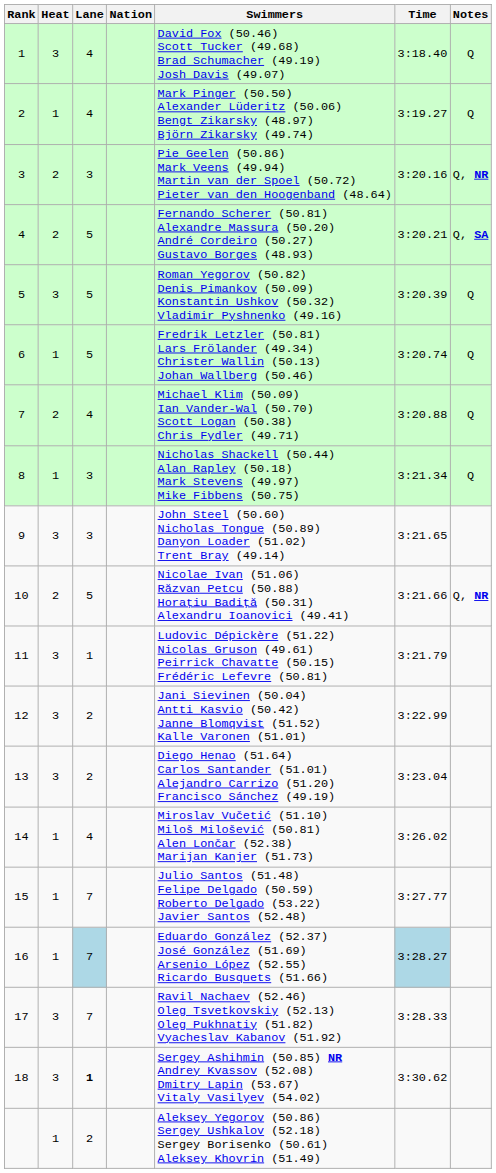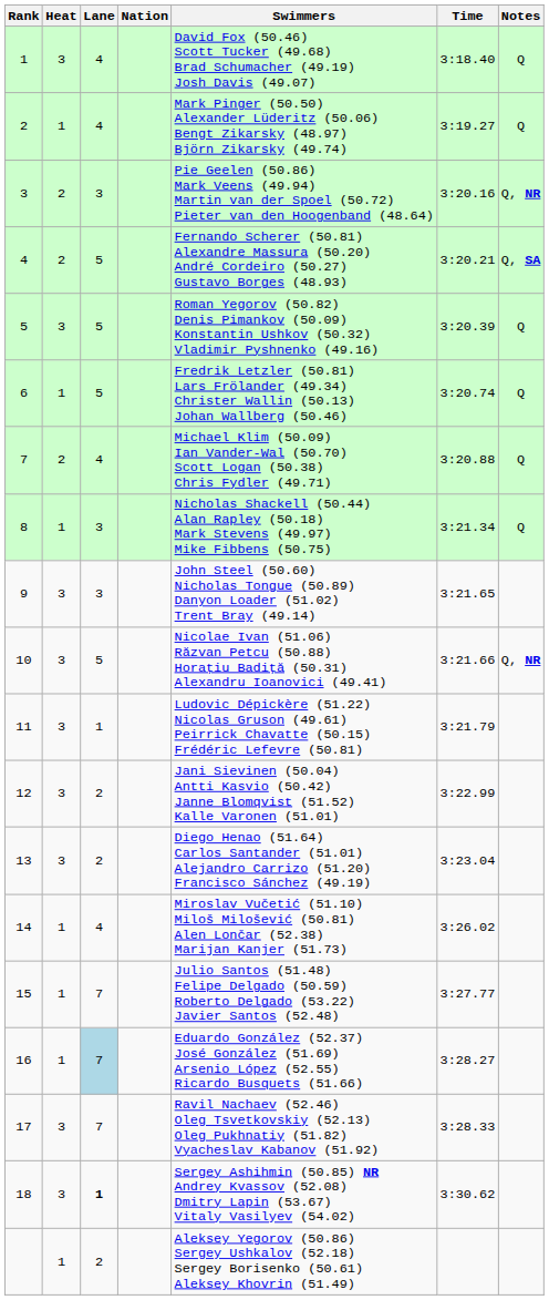 <table class="wikitable sortable" style="text-align:center">
 <tr>
 <th>Rank</th>
 <th>Heat</th>
 <th>Lane</th>
 <th>Nation</th>
 <th>Swimmers</th>
 <th>Time</th>
 <th>Notes</th>
 </tr>
 <tr bgcolor=#cfc>
 <td>1</td>
 <td>3</td>
 <td>4</td>
 <td align=left></td>
 <td align=left><a href='#'>David Fox</a> (50.46)<br><a href='#'>Scott Tucker</a> (49.68)<br><a href='#'>Brad Schumacher</a> (49.19)<br><a href='#'>Josh Davis</a> (49.07)</td>
 <td>3:18.40</td>
 <td>Q</td>
 </tr>
 <tr bgcolor=#cfc>
 <td>2</td>
 <td>1</td>
 <td>4</td>
 <td align=left></td>
 <td align=left><a href='#'>Mark Pinger</a> (50.50)<br><a href='#'>Alexander Lüderitz</a> (50.06)<br><a href='#'>Bengt Zikarsky</a> (48.97)<br><a href='#'>Björn Zikarsky</a> (49.74)</td>
 <td>3:19.27</td>
 <td>Q</td>
 </tr>
 <tr bgcolor=#cfc>
 <td>3</td>
 <td>2</td>
 <td>3</td>
 <td align=left></td>
 <td align=left><a href='#'>Pie Geelen</a> (50.86)<br><a href='#'>Mark Veens</a> (49.94)<br><a href='#'>Martin van der Spoel</a> (50.72)<br><a href='#'>Pieter van den Hoogenband</a> (48.64)</td>
 <td>3:20.16</td>
 <td>Q, <strong><a href='#'>NR</a></strong></td>
 </tr>
 <tr bgcolor=#cfc>
 <td>4</td>
 <td>2</td>
 <td>5</td>
 <td align=left></td>
 <td align=left><a href='#'>Fernando Scherer</a> (50.81)<br><a href='#'>Alexandre Massura</a> (50.20)<br><a href='#'>André Cordeiro</a> (50.27)<br><a href='#'>Gustavo Borges</a> (48.93)</td>
 <td>3:20.21</td>
 <td>Q, <strong><a href='#'>SA</a></strong></td>
 </tr>
 <tr bgcolor=#cfc>
 <td>5</td>
 <td>3</td>
 <td>5</td>
 <td align=left></td>
 <td align=left><a href='#'>Roman Yegorov</a> (50.82)<br><a href='#'>Denis Pimankov</a> (50.09)<br><a href='#'>Konstantin Ushkov</a> (50.32)<br><a href='#'>Vladimir Pyshnenko</a> (49.16)</td>
 <td>3:20.39</td>
 <td>Q</td>
 </tr>
 <tr bgcolor=#cfc>
 <td>6</td>
 <td>1</td>
 <td>5</td>
 <td align=left></td>
 <td align=left><a href='#'>Fredrik Letzler</a> (50.81)<br><a href='#'>Lars Frölander</a> (49.34)<br><a href='#'>Christer Wallin</a> (50.13)<br><a href='#'>Johan Wallberg</a> (50.46)</td>
 <td>3:20.74</td>
 <td>Q</td>
 </tr>
 <tr bgcolor=#cfc>
 <td>7</td>
 <td>2</td>
 <td>4</td>
 <td align=left></td>
 <td align=left><a href='#'>Michael Klim</a> (50.09)<br><a href='#'>Ian Vander-Wal</a> (50.70)<br><a href='#'>Scott Logan</a> (50.38)<br><a href='#'>Chris Fydler</a> (49.71)</td>
 <td>3:20.88</td>
 <td>Q</td>
 </tr>
 <tr bgcolor=#cfc>
 <td>8</td>
 <td>1</td>
 <td>3</td>
 <td align=left></td>
 <td align=left><a href='#'>Nicholas Shackell</a> (50.44)<br><a href='#'>Alan Rapley</a> (50.18)<br><a href='#'>Mark Stevens</a> (49.97)<br><a href='#'>Mike Fibbens</a> (50.75)</td>
 <td>3:21.34</td>
 <td>Q</td>
 </tr>
 <tr>
 <td>9</td>
 <td>3</td>
 <td>3</td>
 <td align=left></td>
 <td align=left><a href='#'>John Steel</a> (50.60)<br><a href='#'>Nicholas Tongue</a> (50.89)<br><a href='#'>Danyon Loader</a> (51.02)<br><a href='#'>Trent Bray</a> (49.14)</td>
 <td>3:21.65</td>
 <td></td>
 </tr>
 <tr>
 <td>10</td>
-<td>2</td>
+<td>3</td>
 <td>5</td>
 <td align=left></td>
 <td align=left><a href='#'>Nicolae Ivan</a> (51.06)<br><a href='#'>Răzvan Petcu</a> (50.88)<br><a href='#'>Horaţiu Badiţă</a> (50.31)<br><a href='#'>Alexandru Ioanovici</a> (49.41)</td>
 <td>3:21.66</td>
 <td>Q, <strong><a href='#'>NR</a></strong></td>
 </tr>
 <tr>
 <td>11</td>
 <td>3</td>
 <td>1</td>
 <td align=left></td>
 <td align=left><a href='#'>Ludovic Dépickère</a> (51.22)<br><a href='#'>Nicolas Gruson</a> (49.61)<br><a href='#'>Peirrick Chavatte</a> (50.15)<br><a href='#'>Frédéric Lefevre</a> (50.81)</td>
 <td>3:21.79</td>
 <td></td>
 </tr>
 <tr>
 <td>12</td>
 <td>3</td>
 <td>2</td>
 <td align=left></td>
 <td align=left><a href='#'>Jani Sievinen</a> (50.04)<br><a href='#'>Antti Kasvio</a> (50.42)<br><a href='#'>Janne Blomqvist</a> (51.52)<br><a href='#'>Kalle Varonen</a> (51.01)</td>
 <td>3:22.99</td>
 <td></td>
 </tr>
 <tr>
 <td>13</td>
 <td>3</td>
 <td>2</td>
 <td align=left></td>
 <td align=left><a href='#'>Diego Henao</a> (51.64)<br><a href='#'>Carlos Santander</a> (51.01)<br><a href='#'>Alejandro Carrizo</a> (51.20)<br><a href='#'>Francisco Sánchez</a> (49.19)</td>
 <td>3:23.04</td>
 <td></td>
 </tr>
 <tr>
 <td>14</td>
 <td>1</td>
 <td>4</td>
 <td align=left></td>
 <td align=left><a href='#'>Miroslav Vučetić</a> (51.10)<br><a href='#'>Miloš Milošević</a> (50.81)<br><a href='#'>Alen Lončar</a> (52.38)<br><a href='#'>Marijan Kanjer</a> (51.73)</td>
 <td>3:26.02</td>
 <td></td>
 </tr>
 <tr>
 <td>15</td>
 <td>1</td>
 <td>7</td>
 <td align=left></td>
 <td align=left><a href='#'>Julio Santos</a> (51.48)<br><a href='#'>Felipe Delgado</a> (50.59)<br><a href='#'>Roberto Delgado</a> (53.22)<br><a href='#'>Javier Santos</a> (52.48)</td>
 <td>3:27.77</td>
 <td></td>
 </tr>
 <tr>
 <td>16</td>
 <td>1</td>
 <td style="background: lightblue;">7</td>
 <td align=left></td>
 <td align=left><a href='#'>Eduardo González</a> (52.37)<br><a href='#'>José González</a> (51.69)<br><a href='#'>Arsenio López</a> (52.55)<br><a href='#'>Ricardo Busquets</a> (51.66)</td>
-<td style="background: lightblue;">3:28.27</td>
+<td>3:28.27</td>
 <td></td>
 </tr>
 <tr>
 <td>17</td>
 <td>3</td>
 <td>7</td>
 <td align=left></td>
 <td align=left><a href='#'>Ravil Nachaev</a> (52.46)<br><a href='#'>Oleg Tsvetkovskiy</a> (52.13)<br><a href='#'>Oleg Pukhnatiy</a> (51.82)<br><a href='#'>Vyacheslav Kabanov</a> (51.92)</td>
 <td>3:28.33</td>
 <td></td>
 </tr>
 <tr>
 <td>18</td>
 <td>3</td>
 <td><strong>1</strong></td>
 <td align=left></td>
 <td align=left><a href='#'>Sergey Ashihmin</a> (50.85) <strong><a href='#'>NR</a></strong><br><a href='#'>Andrey Kvassov</a> (52.08)<br><a href='#'>Dmitry Lapin</a> (53.67)<br><a href='#'>Vitaly Vasilyev</a> (54.02)</td>
 <td>3:30.62</td>
 <td></td>
 </tr>
 <tr>
 <td></td>
 <td>1</td>
 <td>2</td>
 <td align=left></td>
 <td align=left><a href='#'>Aleksey Yegorov</a> (50.86)<br><a href='#'>Sergey Ushkalov</a> (52.18)<br>Sergey Borisenko (50.61)<br><a href='#'>Aleksey Khovrin</a> (51.49)</td>
 <td></td>
 <td></td>
 </tr>
 </table>
